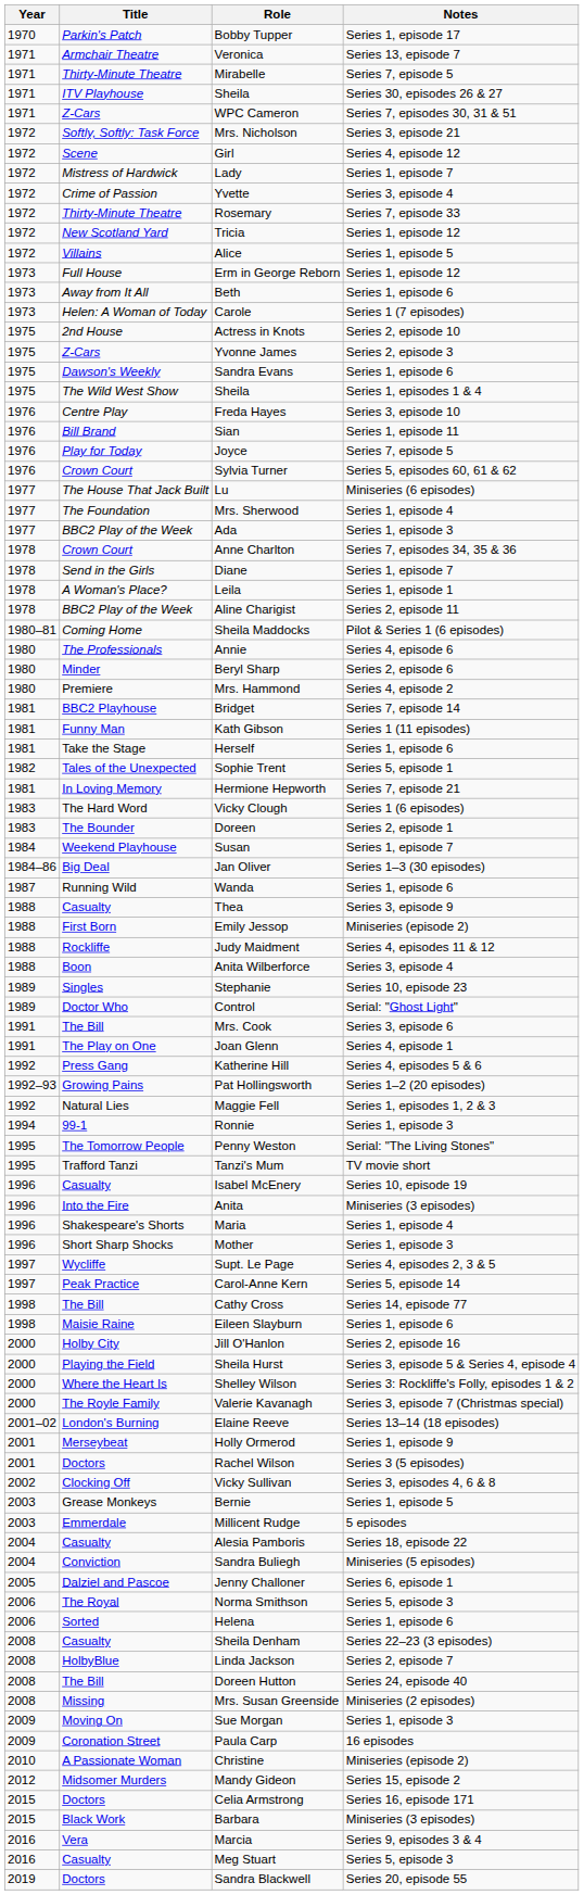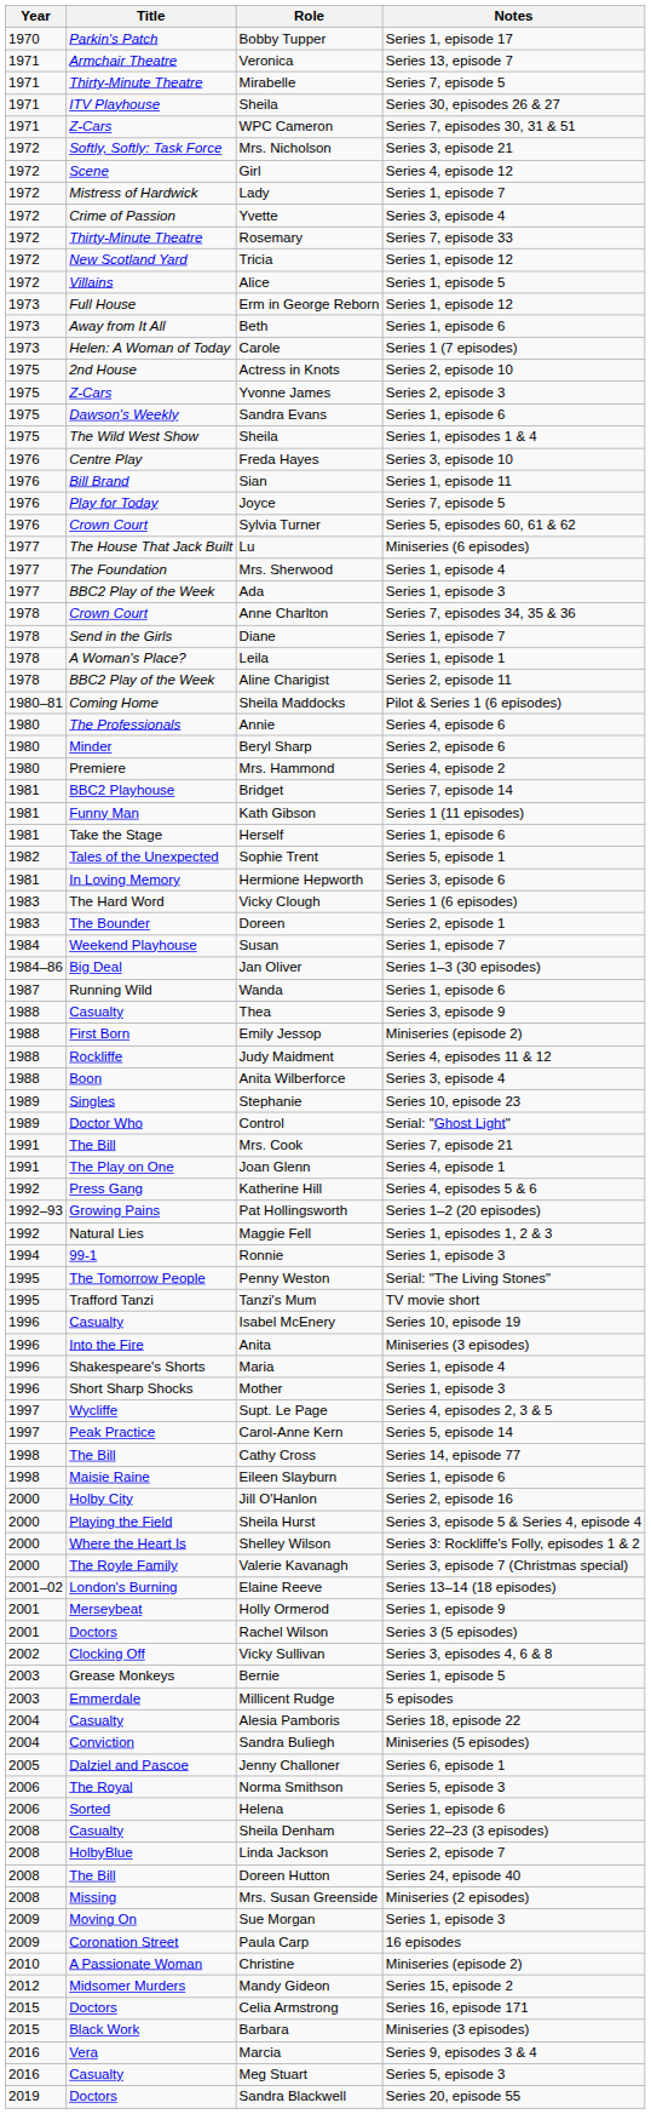 <table class="wikitable">
 <tr>
 <th>Year</th>
 <th>Title</th>
 <th>Role</th>
 <th>Notes</th>
 </tr>
 <tr>
 <td>1970</td>
 <td><em><a href='#'>Parkin's Patch</a></em></td>
 <td>Bobby Tupper</td>
 <td>Series 1, episode 17</td>
 </tr>
 <tr>
 <td>1971</td>
 <td><em><a href='#'>Armchair Theatre</a></em></td>
 <td>Veronica</td>
 <td>Series 13, episode 7</td>
 </tr>
 <tr>
 <td>1971</td>
 <td><em><a href='#'>Thirty-Minute Theatre</a></em></td>
 <td>Mirabelle</td>
 <td>Series 7, episode 5</td>
 </tr>
 <tr>
 <td>1971</td>
 <td><em><a href='#'>ITV Playhouse</a></em></td>
 <td>Sheila</td>
 <td>Series 30, episodes 26 & 27</td>
 </tr>
 <tr>
 <td>1971</td>
 <td><em><a href='#'>Z-Cars</a></em></td>
 <td>WPC Cameron</td>
 <td>Series 7, episodes 30, 31 & 51</td>
 </tr>
 <tr>
 <td>1972</td>
 <td><em><a href='#'>Softly, Softly: Task Force</a></em></td>
 <td>Mrs. Nicholson</td>
 <td>Series 3, episode 21</td>
 </tr>
 <tr>
 <td>1972</td>
 <td><em><a href='#'>Scene</a></em></td>
 <td>Girl</td>
 <td>Series 4, episode 12</td>
 </tr>
 <tr>
 <td>1972</td>
 <td><em>Mistress of Hardwick</em></td>
 <td>Lady</td>
 <td>Series 1, episode 7</td>
 </tr>
 <tr>
 <td>1972</td>
 <td><em>Crime of Passion</em></td>
 <td>Yvette</td>
 <td>Series 3, episode 4</td>
 </tr>
 <tr>
 <td>1972</td>
 <td><em><a href='#'>Thirty-Minute Theatre</a></em></td>
 <td>Rosemary</td>
 <td>Series 7, episode 33</td>
 </tr>
 <tr>
 <td>1972</td>
 <td><em><a href='#'>New Scotland Yard</a></em></td>
 <td>Tricia</td>
 <td>Series 1, episode 12</td>
 </tr>
 <tr>
 <td>1972</td>
 <td><em><a href='#'>Villains</a></em></td>
 <td>Alice</td>
 <td>Series 1, episode 5</td>
 </tr>
 <tr>
 <td>1973</td>
 <td><em>Full House</em></td>
 <td>Erm in George Reborn</td>
 <td>Series 1, episode 12</td>
 </tr>
 <tr>
 <td>1973</td>
 <td><em>Away from It All</em></td>
 <td>Beth</td>
 <td>Series 1, episode 6</td>
 </tr>
 <tr>
 <td>1973</td>
 <td><em>Helen: A Woman of Today</em></td>
 <td>Carole</td>
 <td>Series 1 (7 episodes)</td>
 </tr>
 <tr>
 <td>1975</td>
 <td><em>2nd House</em></td>
 <td>Actress in Knots</td>
 <td>Series 2, episode 10</td>
 </tr>
 <tr>
 <td>1975</td>
 <td><em><a href='#'>Z-Cars</a></em></td>
 <td>Yvonne James</td>
 <td>Series 2, episode 3</td>
 </tr>
 <tr>
 <td>1975</td>
 <td><em><a href='#'>Dawson's Weekly</a></em></td>
 <td>Sandra Evans</td>
 <td>Series 1, episode 6</td>
 </tr>
 <tr>
 <td>1975</td>
 <td><em>The Wild West Show</em></td>
 <td>Sheila</td>
 <td>Series 1, episodes 1 & 4</td>
 </tr>
 <tr>
 <td>1976</td>
 <td><em>Centre Play</em></td>
 <td>Freda Hayes</td>
 <td>Series 3, episode 10</td>
 </tr>
 <tr>
 <td>1976</td>
 <td><em><a href='#'>Bill Brand</a></em></td>
 <td>Sian</td>
 <td>Series 1, episode 11</td>
 </tr>
 <tr>
 <td>1976</td>
 <td><em><a href='#'>Play for Today</a></em></td>
 <td>Joyce</td>
 <td>Series 7, episode 5</td>
 </tr>
 <tr>
 <td>1976</td>
 <td><em><a href='#'>Crown Court</a></em></td>
 <td>Sylvia Turner</td>
 <td>Series 5, episodes 60, 61 & 62</td>
 </tr>
 <tr>
 <td>1977</td>
 <td><em>The House That Jack Built</em></td>
 <td>Lu</td>
 <td>Miniseries (6 episodes)</td>
 </tr>
 <tr>
 <td>1977</td>
 <td><em>The Foundation</em></td>
 <td>Mrs. Sherwood</td>
 <td>Series 1, episode 4</td>
 </tr>
 <tr>
 <td>1977</td>
 <td><em>BBC2 Play of the Week</em></td>
 <td>Ada</td>
 <td>Series 1, episode 3</td>
 </tr>
 <tr>
 <td>1978</td>
 <td><em><a href='#'>Crown Court</a></em></td>
 <td>Anne Charlton</td>
 <td>Series 7, episodes 34, 35 & 36</td>
 </tr>
 <tr>
 <td>1978</td>
 <td><em>Send in the Girls</em></td>
 <td>Diane</td>
 <td>Series 1, episode 7</td>
 </tr>
 <tr>
 <td>1978</td>
 <td><em>A Woman's Place?</em></td>
 <td>Leila</td>
 <td>Series 1, episode 1</td>
 </tr>
 <tr>
 <td>1978</td>
 <td><em>BBC2 Play of the Week</em></td>
 <td>Aline Charigist</td>
 <td>Series 2, episode 11</td>
 </tr>
 <tr>
 <td>1980–81</td>
 <td><em>Coming Home</em></td>
 <td>Sheila Maddocks</td>
 <td>Pilot & Series 1 (6 episodes)</td>
 </tr>
 <tr>
 <td>1980</td>
 <td><em><a href='#'>The Professionals</a></td>
 <td>Annie</td>
 <td>Series 4, episode 6</td>
 </tr>
 <tr>
 <td>1980</td>
 <td></em><a href='#'>Minder</a><em></td>
 <td>Beryl Sharp</td>
 <td>Series 2, episode 6</td>
 </tr>
 <tr>
 <td>1980</td>
 <td></em>Premiere<em></td>
 <td>Mrs. Hammond</td>
 <td>Series 4, episode 2</td>
 </tr>
 <tr>
 <td>1981</td>
 <td></em><a href='#'>BBC2 Playhouse</a><em></td>
 <td>Bridget</td>
 <td>Series 7, episode 14</td>
 </tr>
 <tr>
 <td>1981</td>
 <td></em><a href='#'>Funny Man</a><em></td>
 <td>Kath Gibson</td>
 <td>Series 1 (11 episodes)</td>
 </tr>
 <tr>
 <td>1981</td>
 <td></em>Take the Stage<em></td>
 <td>Herself</td>
 <td>Series 1, episode 6</td>
 </tr>
 <tr>
 <td>1982</td>
 <td></em><a href='#'>Tales of the Unexpected</a><em></td>
 <td>Sophie Trent</td>
 <td>Series 5, episode 1</td>
 </tr>
 <tr>
 <td>1981</td>
 <td></em><a href='#'>In Loving Memory</a><em></td>
 <td>Hermione Hepworth</td>
-<td>Series 7, episode 21</td>
+<td>Series 3, episode 6</td>
 </tr>
 <tr>
 <td>1983</td>
 <td></em>The Hard Word<em></td>
 <td>Vicky Clough</td>
 <td>Series 1 (6 episodes)</td>
 </tr>
 <tr>
 <td>1983</td>
 <td></em><a href='#'>The Bounder</a><em></td>
 <td>Doreen</td>
 <td>Series 2, episode 1</td>
 </tr>
 <tr>
 <td>1984</td>
 <td></em><a href='#'>Weekend Playhouse</a><em></td>
 <td>Susan</td>
 <td>Series 1, episode 7</td>
 </tr>
 <tr>
 <td>1984–86</td>
 <td></em><a href='#'>Big Deal</a><em></td>
 <td>Jan Oliver</td>
 <td>Series 1–3 (30 episodes)</td>
 </tr>
 <tr>
 <td>1987</td>
 <td></em>Running Wild<em></td>
 <td>Wanda</td>
 <td>Series 1, episode 6</td>
 </tr>
 <tr>
 <td>1988</td>
 <td></em><a href='#'>Casualty</a><em></td>
 <td>Thea</td>
 <td>Series 3, episode 9</td>
 </tr>
 <tr>
 <td>1988</td>
 <td></em><a href='#'>First Born</a><em></td>
 <td>Emily Jessop</td>
 <td>Miniseries (episode 2)</td>
 </tr>
 <tr>
 <td>1988</td>
 <td></em><a href='#'>Rockliffe</a><em></td>
 <td>Judy Maidment</td>
 <td>Series 4, episodes 11 & 12</td>
 </tr>
 <tr>
 <td>1988</td>
 <td></em><a href='#'>Boon</a><em></td>
 <td>Anita Wilberforce</td>
 <td>Series 3, episode 4</td>
 </tr>
 <tr>
 <td>1989</td>
 <td></em><a href='#'>Singles</a><em></td>
 <td>Stephanie</td>
 <td>Series 10, episode 23</td>
 </tr>
 <tr>
 <td>1989</td>
 <td></em><a href='#'>Doctor Who</a><em></td>
 <td>Control</td>
 <td>Serial: "<a href='#'>Ghost Light</a>"</td>
 </tr>
 <tr>
 <td>1991</td>
 <td></em><a href='#'>The Bill</a><em></td>
 <td>Mrs. Cook</td>
-<td>Series 3, episode 6</td>
+<td>Series 7, episode 21</td>
 </tr>
 <tr>
 <td>1991</td>
 <td></em><a href='#'>The Play on One</a><em></td>
 <td>Joan Glenn</td>
 <td>Series 4, episode 1</td>
 </tr>
 <tr>
 <td>1992</td>
 <td></em><a href='#'>Press Gang</a><em></td>
 <td>Katherine Hill</td>
 <td>Series 4, episodes 5 & 6</td>
 </tr>
 <tr>
 <td>1992–93</td>
 <td></em><a href='#'>Growing Pains</a><em></td>
 <td>Pat Hollingsworth</td>
 <td>Series 1–2 (20 episodes)</td>
 </tr>
 <tr>
 <td>1992</td>
 <td></em>Natural Lies<em></td>
 <td>Maggie Fell</td>
 <td>Series 1, episodes 1, 2 & 3</td>
 </tr>
 <tr>
 <td>1994</td>
 <td></em><a href='#'>99-1</a><em></td>
 <td>Ronnie</td>
 <td>Series 1, episode 3</td>
 </tr>
 <tr>
 <td>1995</td>
 <td></em><a href='#'>The Tomorrow People</a><em></td>
 <td>Penny Weston</td>
 <td>Serial: "The Living Stones"</td>
 </tr>
 <tr>
 <td>1995</td>
 <td></em>Trafford Tanzi<em></td>
 <td>Tanzi's Mum</td>
 <td>TV movie short</td>
 </tr>
 <tr>
 <td>1996</td>
 <td></em><a href='#'>Casualty</a><em></td>
 <td>Isabel McEnery</td>
 <td>Series 10, episode 19</td>
 </tr>
 <tr>
 <td>1996</td>
 <td></em><a href='#'>Into the Fire</a><em></td>
 <td>Anita</td>
 <td>Miniseries (3 episodes)</td>
 </tr>
 <tr>
 <td>1996</td>
 <td></em>Shakespeare's Shorts<em></td>
 <td>Maria</td>
 <td>Series 1, episode 4</td>
 </tr>
 <tr>
 <td>1996</td>
 <td></em>Short Sharp Shocks<em></td>
 <td>Mother</td>
 <td>Series 1, episode 3</td>
 </tr>
 <tr>
 <td>1997</td>
 <td></em><a href='#'>Wycliffe</a><em></td>
 <td>Supt. Le Page</td>
 <td>Series 4, episodes 2, 3 & 5</td>
 </tr>
 <tr>
 <td>1997</td>
 <td></em><a href='#'>Peak Practice</a><em></td>
 <td>Carol-Anne Kern</td>
 <td>Series 5, episode 14</td>
 </tr>
 <tr>
 <td>1998</td>
 <td></em><a href='#'>The Bill</a><em></td>
 <td>Cathy Cross</td>
 <td>Series 14, episode 77</td>
 </tr>
 <tr>
 <td>1998</td>
 <td></em><a href='#'>Maisie Raine</a><em></td>
 <td>Eileen Slayburn</td>
 <td>Series 1, episode 6</td>
 </tr>
 <tr>
 <td>2000</td>
 <td></em><a href='#'>Holby City</a><em></td>
 <td>Jill O'Hanlon</td>
 <td>Series 2, episode 16</td>
 </tr>
 <tr>
 <td>2000</td>
 <td></em><a href='#'>Playing the Field</a><em></td>
 <td>Sheila Hurst</td>
 <td>Series 3, episode 5 & Series 4, episode 4</td>
 </tr>
 <tr>
 <td>2000</td>
 <td></em><a href='#'>Where the Heart Is</a><em></td>
 <td>Shelley Wilson</td>
 <td>Series 3: Rockliffe's Folly, episodes 1 & 2</td>
 </tr>
 <tr>
 <td>2000</td>
 <td></em><a href='#'>The Royle Family</a><em></td>
 <td>Valerie Kavanagh</td>
 <td>Series 3, episode 7 (Christmas special)</td>
 </tr>
 <tr>
 <td>2001–02</td>
 <td></em><a href='#'>London's Burning</a><em></td>
 <td>Elaine Reeve</td>
 <td>Series 13–14 (18 episodes)</td>
 </tr>
 <tr>
 <td>2001</td>
 <td></em><a href='#'>Merseybeat</a><em></td>
 <td>Holly Ormerod</td>
 <td>Series 1, episode 9</td>
 </tr>
 <tr>
 <td>2001</td>
 <td></em><a href='#'>Doctors</a><em></td>
 <td>Rachel Wilson</td>
 <td>Series 3 (5 episodes)</td>
 </tr>
 <tr>
 <td>2002</td>
 <td></em><a href='#'>Clocking Off</a><em></td>
 <td>Vicky Sullivan</td>
 <td>Series 3, episodes 4, 6 & 8</td>
 </tr>
 <tr>
 <td>2003</td>
 <td></em>Grease Monkeys<em></td>
 <td>Bernie</td>
 <td>Series 1, episode 5</td>
 </tr>
 <tr>
 <td>2003</td>
 <td></em><a href='#'>Emmerdale</a><em></td>
 <td>Millicent Rudge</td>
 <td>5 episodes</td>
 </tr>
 <tr>
 <td>2004</td>
 <td></em><a href='#'>Casualty</a><em></td>
 <td>Alesia Pamboris</td>
 <td>Series 18, episode 22</td>
 </tr>
 <tr>
 <td>2004</td>
 <td></em><a href='#'>Conviction</a><em></td>
 <td>Sandra Buliegh</td>
 <td>Miniseries (5 episodes)</td>
 </tr>
 <tr>
 <td>2005</td>
 <td></em><a href='#'>Dalziel and Pascoe</a><em></td>
 <td>Jenny Challoner</td>
 <td>Series 6, episode 1</td>
 </tr>
 <tr>
 <td>2006</td>
 <td></em><a href='#'>The Royal</a><em></td>
 <td>Norma Smithson</td>
 <td>Series 5, episode 3</td>
 </tr>
 <tr>
 <td>2006</td>
 <td></em><a href='#'>Sorted</a><em></td>
 <td>Helena</td>
 <td>Series 1, episode 6</td>
 </tr>
 <tr>
 <td>2008</td>
 <td></em><a href='#'>Casualty</a><em></td>
 <td>Sheila Denham</td>
 <td>Series 22–23 (3 episodes)</td>
 </tr>
 <tr>
 <td>2008</td>
 <td></em><a href='#'>HolbyBlue</a><em></td>
 <td>Linda Jackson</td>
 <td>Series 2, episode 7</td>
 </tr>
 <tr>
 <td>2008</td>
 <td></em><a href='#'>The Bill</a><em></td>
 <td>Doreen Hutton</td>
 <td>Series 24, episode 40</td>
 </tr>
 <tr>
 <td>2008</td>
 <td></em><a href='#'>Missing</a><em></td>
 <td>Mrs. Susan Greenside</td>
 <td>Miniseries (2 episodes)</td>
 </tr>
 <tr>
 <td>2009</td>
 <td></em><a href='#'>Moving On</a><em></td>
 <td>Sue Morgan</td>
 <td>Series 1, episode 3</td>
 </tr>
 <tr>
 <td>2009</td>
 <td></em><a href='#'>Coronation Street</a><em></td>
 <td>Paula Carp</td>
 <td>16 episodes</td>
 </tr>
 <tr>
 <td>2010</td>
 <td></em><a href='#'>A Passionate Woman</a><em></td>
 <td>Christine</td>
 <td>Miniseries (episode 2)</td>
 </tr>
 <tr>
 <td>2012</td>
 <td></em><a href='#'>Midsomer Murders</a><em></td>
 <td>Mandy Gideon</td>
 <td>Series 15, episode 2</td>
 </tr>
 <tr>
 <td>2015</td>
 <td></em><a href='#'>Doctors</a><em></td>
 <td>Celia Armstrong</td>
 <td>Series 16, episode 171</td>
 </tr>
 <tr>
 <td>2015</td>
 <td></em><a href='#'>Black Work</a><em></td>
 <td>Barbara</td>
 <td>Miniseries (3 episodes)</td>
 </tr>
 <tr>
 <td>2016</td>
 <td></em><a href='#'>Vera</a><em></td>
 <td>Marcia</td>
 <td>Series 9, episodes 3 & 4</td>
 </tr>
 <tr>
 <td>2016</td>
 <td></em><a href='#'>Casualty</a><em></td>
 <td>Meg Stuart</td>
 <td>Series 5, episode 3</td>
 </tr>
 <tr>
 <td>2019</td>
 <td></em><a href='#'>Doctors</a><em></td>
 <td>Sandra Blackwell</td>
 <td>Series 20, episode 55</td>
 </tr>
 </table>
